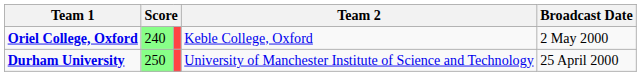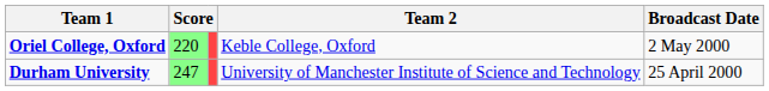 <table class="wikitable" border="1">
 <tr>
 <th>Team 1</th>
 <th colspan=2>Score</th>
 <th>Team 2</th>
 <th>Broadcast Date</th>
 </tr>
 <tr>
 <td><strong><a href='#'>Oriel College, Oxford</a></strong></td>
-<td style="background:#88ff88">240</td>
+<td style="background:#88ff88">220</td>
 <td style="background:#ff4444"></td>
 <td><a href='#'>Keble College, Oxford</a></td>
 <td>2 May 2000</td>
 </tr>
 <tr>
 <td><strong><a href='#'>Durham University</a></strong></td>
-<td style="background:#88ff88">250</td>
+<td style="background:#88ff88">247</td>
 <td style="background:#ff4444;"></td>
 <td><a href='#'>University of Manchester Institute of Science and Technology</a></td>
 <td>25 April 2000</td>
 </tr>
 </table>
